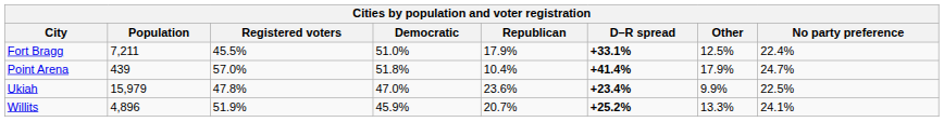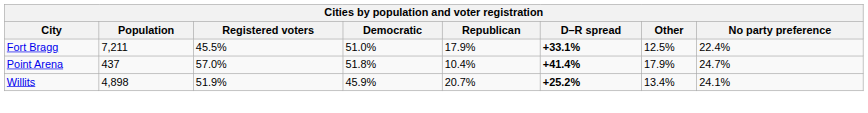 <table class="wikitable collapsible collapsed sortable" style="width: 100%;">
 <tr>
 <th colspan="8">Cities by population and voter registration</th>
 </tr>
 <tr>
 <th>City</th>
 <th data-sort-type="number">Population</th>
 <th data-sort-type="number">Registered voters<br></th>
 <th data-sort-type="number">Democratic</th>
 <th data-sort-type="number">Republican</th>
 <th data-sort-type="number">D–R spread</th>
 <th data-sort-type="number">Other</th>
 <th data-sort-type="number">No party preference</th>
 </tr>
 <tr>
 <td><a href='#'>Fort Bragg</a></td>
 <td>7,211</td>
 <td>45.5%</td>
 <td>51.0%</td>
 <td>17.9%</td>
 <td><span><strong>+33.1%</strong></span></td>
 <td>12.5%</td>
 <td>22.4%</td>
 </tr>
 <tr>
 <td><a href='#'>Point Arena</a></td>
-<td>439</td>
+<td>437</td>
 <td>57.0%</td>
 <td>51.8%</td>
 <td>10.4%</td>
 <td><span><strong>+41.4%</strong></span></td>
 <td>17.9%</td>
 <td>24.7%</td>
 </tr>
 <tr>
-<td><a href='#'>Ukiah</a></td>
-<td>15,979</td>
-<td>47.8%</td>
-<td>47.0%</td>
-<td>23.6%</td>
-<td><span><strong>+23.4%</strong></span></td>
-<td>9.9%</td>
-<td>22.5%</td>
-</tr>
-<tr>
 <td><a href='#'>Willits</a></td>
-<td>4,896</td>
+<td>4,898</td>
 <td>51.9%</td>
 <td>45.9%</td>
 <td>20.7%</td>
 <td><span><strong>+25.2%</strong></span></td>
-<td>13.3%</td>
+<td>13.4%</td>
 <td>24.1%</td>
 </tr>
 </table>
